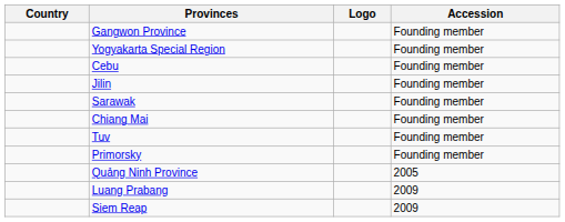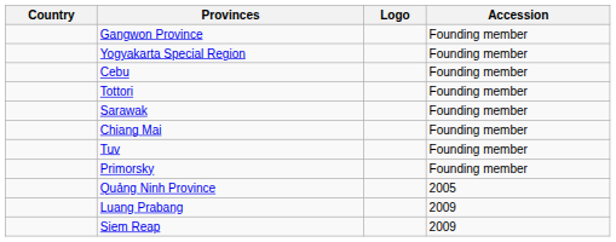 <table class="wikitable sortable"  style="width:60%; font-size:95%;">
 <tr>
 <th class="unsortable">Country<br></th>
 <th>Provinces <br></th>
 <th>Logo <br></th>
 <th>Accession</th>
 </tr>
 <tr>
 <td align=center></td>
 <td><a href='#'>Gangwon Province</a></td>
 <td></td>
 <td>Founding member</td>
 </tr>
 <tr>
 <td align=center></td>
 <td><a href='#'>Yogyakarta Special Region</a></td>
 <td></td>
 <td>Founding member</td>
 </tr>
 <tr>
 <td align=center></td>
 <td><a href='#'>Cebu</a></td>
 <td></td>
 <td>Founding member</td>
 </tr>
 <tr>
 <td align=center></td>
-<td><a href='#'>Jilin</a></td>
+<td><a href='#'>Tottori</a></td>
 <td></td>
 <td>Founding member</td>
 </tr>
 <tr>
 <td align=center></td>
 <td><a href='#'>Sarawak</a></td>
 <td></td>
 <td>Founding member</td>
 </tr>
 <tr>
 <td align=center></td>
 <td><a href='#'>Chiang Mai</a></td>
 <td></td>
 <td>Founding member</td>
 </tr>
 <tr>
 <td align=center></td>
 <td><a href='#'>Tuv</a></td>
 <td></td>
 <td>Founding member</td>
 </tr>
 <tr>
 <td align=center></td>
 <td><a href='#'>Primorsky</a></td>
 <td></td>
 <td>Founding member</td>
 </tr>
 <tr>
 <td align=center></td>
 <td><a href='#'>Quảng Ninh Province</a></td>
 <td></td>
 <td>2005</td>
 </tr>
 <tr>
 <td align=center></td>
 <td><a href='#'>Luang Prabang</a></td>
 <td></td>
 <td>2009</td>
 </tr>
 <tr>
 <td align=center></td>
 <td><a href='#'>Siem Reap</a></td>
 <td></td>
 <td>2009</td>
 </tr>
 </table>
